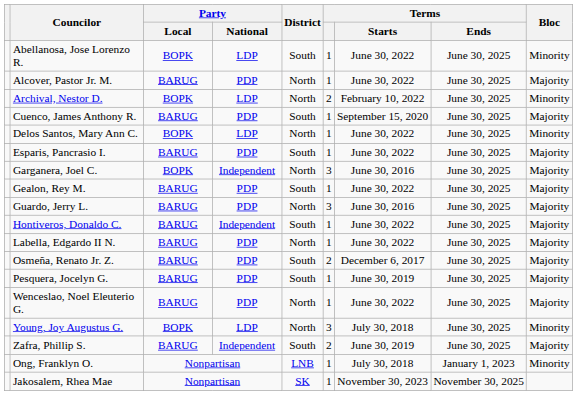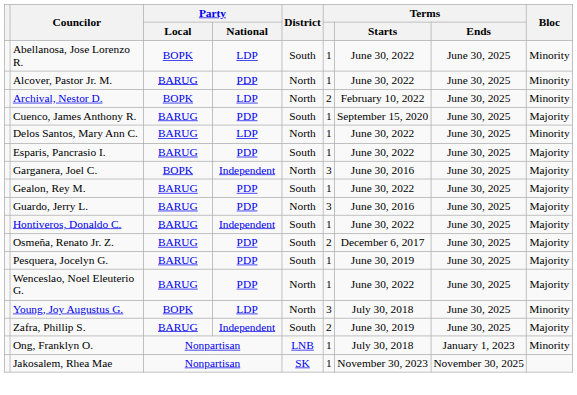 <table class="wikitable sortable" wikitable sortable style="font-size: 100%; text-align:center">
 <tr>
 <th class="unsortable" rowspan=2 width=1px></th>
 <th width=180px rowspan=2>Councilor</th>
 <th width=120px colspan=2><a href='#'>Party</a></th>
 <th width=45px rowspan=2>District</th>
 <th width=45px colspan=3>Terms</th>
 <th width=55px rowspan=2>Bloc</th>
 </tr>
 <tr>
 <th width=90px>Local</th>
 <th width=90px>National</th>
 <th></th>
 <th>Starts</th>
 <th>Ends</th>
 </tr>
 <tr>
 <td></td>
 <td align=left>Abellanosa, Jose Lorenzo R.</td>
 <td><a href='#'>BOPK</a></td>
 <td><a href='#'>LDP</a></td>
 <td>South</td>
 <td>1</td>
 <td>June 30, 2022</td>
 <td>June 30, 2025</td>
 <td>Minority</td>
 </tr>
 <tr>
 <td></td>
 <td align=left>Alcover, Pastor Jr. M.</td>
 <td><a href='#'>BARUG</a></td>
 <td><a href='#'>PDP</a></td>
 <td>North</td>
 <td>1</td>
 <td>June 30, 2022</td>
 <td>June 30, 2025</td>
-<td>Majority</td>
+<td>Minority</td>
 </tr>
 <tr>
 <td></td>
 <td align=left><a href='#'>Archival, Nestor D.</a></td>
 <td><a href='#'>BOPK</a></td>
 <td><a href='#'>LDP</a></td>
 <td>North</td>
 <td>2</td>
 <td>February 10, 2022</td>
 <td>June 30, 2025</td>
 <td>Minority</td>
 </tr>
 <tr>
 <td></td>
 <td align=left>Cuenco, James Anthony R.</td>
 <td><a href='#'>BARUG</a></td>
 <td><a href='#'>PDP</a></td>
 <td>South</td>
 <td>1</td>
 <td>September 15, 2020 </td>
 <td>June 30, 2025</td>
 <td>Majority</td>
 </tr>
 <tr>
 <td></td>
 <td align=left>Delos Santos, Mary Ann C.</td>
-<td><a href='#'>BOPK</a></td>
+<td><a href='#'>BARUG</a></td>
 <td><a href='#'>LDP</a></td>
 <td>North</td>
 <td>1</td>
 <td>June 30, 2022</td>
 <td>June 30, 2025</td>
 <td>Minority</td>
 </tr>
 <tr>
 <td></td>
 <td align=left>Esparis, Pancrasio I.</td>
 <td><a href='#'>BARUG</a></td>
 <td><a href='#'>PDP</a></td>
 <td>South</td>
 <td>1</td>
 <td>June 30, 2022</td>
 <td>June 30, 2025</td>
 <td>Majority</td>
 </tr>
 <tr>
 <td></td>
 <td align=left>Garganera, Joel C.</td>
 <td><a href='#'>BOPK</a></td>
 <td><a href='#'>Independent</a></td>
 <td>North</td>
 <td>3</td>
 <td>June 30, 2016</td>
 <td>June 30, 2025</td>
 <td>Majority</td>
 </tr>
 <tr>
 <td></td>
 <td align=left>Gealon, Rey M.</td>
 <td><a href='#'>BARUG</a></td>
 <td><a href='#'>PDP</a></td>
 <td>South</td>
 <td>1</td>
 <td>June 30, 2022</td>
 <td>June 30, 2025</td>
 <td>Majority</td>
 </tr>
 <tr>
 <td></td>
 <td align=left>Guardo, Jerry L.</td>
 <td><a href='#'>BARUG</a></td>
 <td><a href='#'>PDP</a></td>
 <td>North</td>
 <td>3</td>
 <td>June 30, 2016</td>
 <td>June 30, 2025</td>
 <td>Majority</td>
 </tr>
 <tr>
 <td></td>
 <td align=left><a href='#'>Hontiveros, Donaldo C.</a></td>
 <td><a href='#'>BARUG</a></td>
 <td><a href='#'>Independent</a></td>
 <td>South</td>
-<td>1</td>
-<td>June 30, 2022</td>
-<td>June 30, 2025</td>
-<td>Majority</td>
-</tr>
-<tr>
-<td></td>
-<td align=left>Labella, Edgardo II N.</td>
-<td><a href='#'>BARUG</a></td>
-<td><a href='#'>PDP</a></td>
-<td>North</td>
 <td>1</td>
 <td>June 30, 2022</td>
 <td>June 30, 2025</td>
 <td>Majority</td>
 </tr>
 <tr>
 <td></td>
 <td align=left>Osmeña, Renato Jr. Z.</td>
 <td><a href='#'>BARUG</a></td>
 <td><a href='#'>PDP</a></td>
 <td>South</td>
 <td>2</td>
 <td>December 6, 2017</td>
 <td>June 30, 2025</td>
 <td>Majority</td>
 </tr>
 <tr>
 <td></td>
 <td align=left>Pesquera, Jocelyn G.</td>
 <td><a href='#'>BARUG</a></td>
 <td><a href='#'>PDP</a></td>
 <td>South</td>
 <td>1</td>
 <td>June 30, 2019</td>
 <td>June 30, 2025</td>
 <td>Majority</td>
 </tr>
 <tr>
 <td></td>
 <td align=left>Wenceslao, Noel Eleuterio G.</td>
 <td><a href='#'>BARUG</a></td>
 <td><a href='#'>PDP</a></td>
 <td>North</td>
 <td>1</td>
 <td>June 30, 2022</td>
 <td>June 30, 2025</td>
 <td>Majority</td>
 </tr>
 <tr>
 <td></td>
 <td align=left><a href='#'>Young, Joy Augustus G.</a></td>
 <td><a href='#'>BOPK</a></td>
 <td><a href='#'>LDP</a></td>
 <td>North</td>
 <td>3</td>
 <td>July 30, 2018</td>
 <td>June 30, 2025</td>
 <td>Minority</td>
 </tr>
 <tr>
 <td></td>
 <td align=left>Zafra, Phillip S.</td>
 <td><a href='#'>BARUG</a></td>
 <td><a href='#'>Independent</a></td>
 <td>South</td>
 <td>2</td>
 <td>June 30, 2019</td>
 <td>June 30, 2025</td>
 <td>Majority</td>
 </tr>
 <tr>
 <td></td>
 <td align=left>Ong, Franklyn O.</td>
 <td colspan=2><a href='#'>Nonpartisan</a></td>
 <td><a href='#'>LNB</a></td>
 <td>1</td>
 <td>July 30, 2018</td>
 <td>January 1, 2023</td>
 <td>Minority</td>
 </tr>
 <tr>
 <td></td>
 <td align=left>Jakosalem, Rhea Mae</td>
 <td colspan=2><a href='#'>Nonpartisan</a></td>
 <td rowspan=2><a href='#'>SK</a></td>
 <td>1</td>
 <td>November 30, 2023</td>
 <td>November 30, 2025</td>
 <td></td>
 </tr>
 </table>
